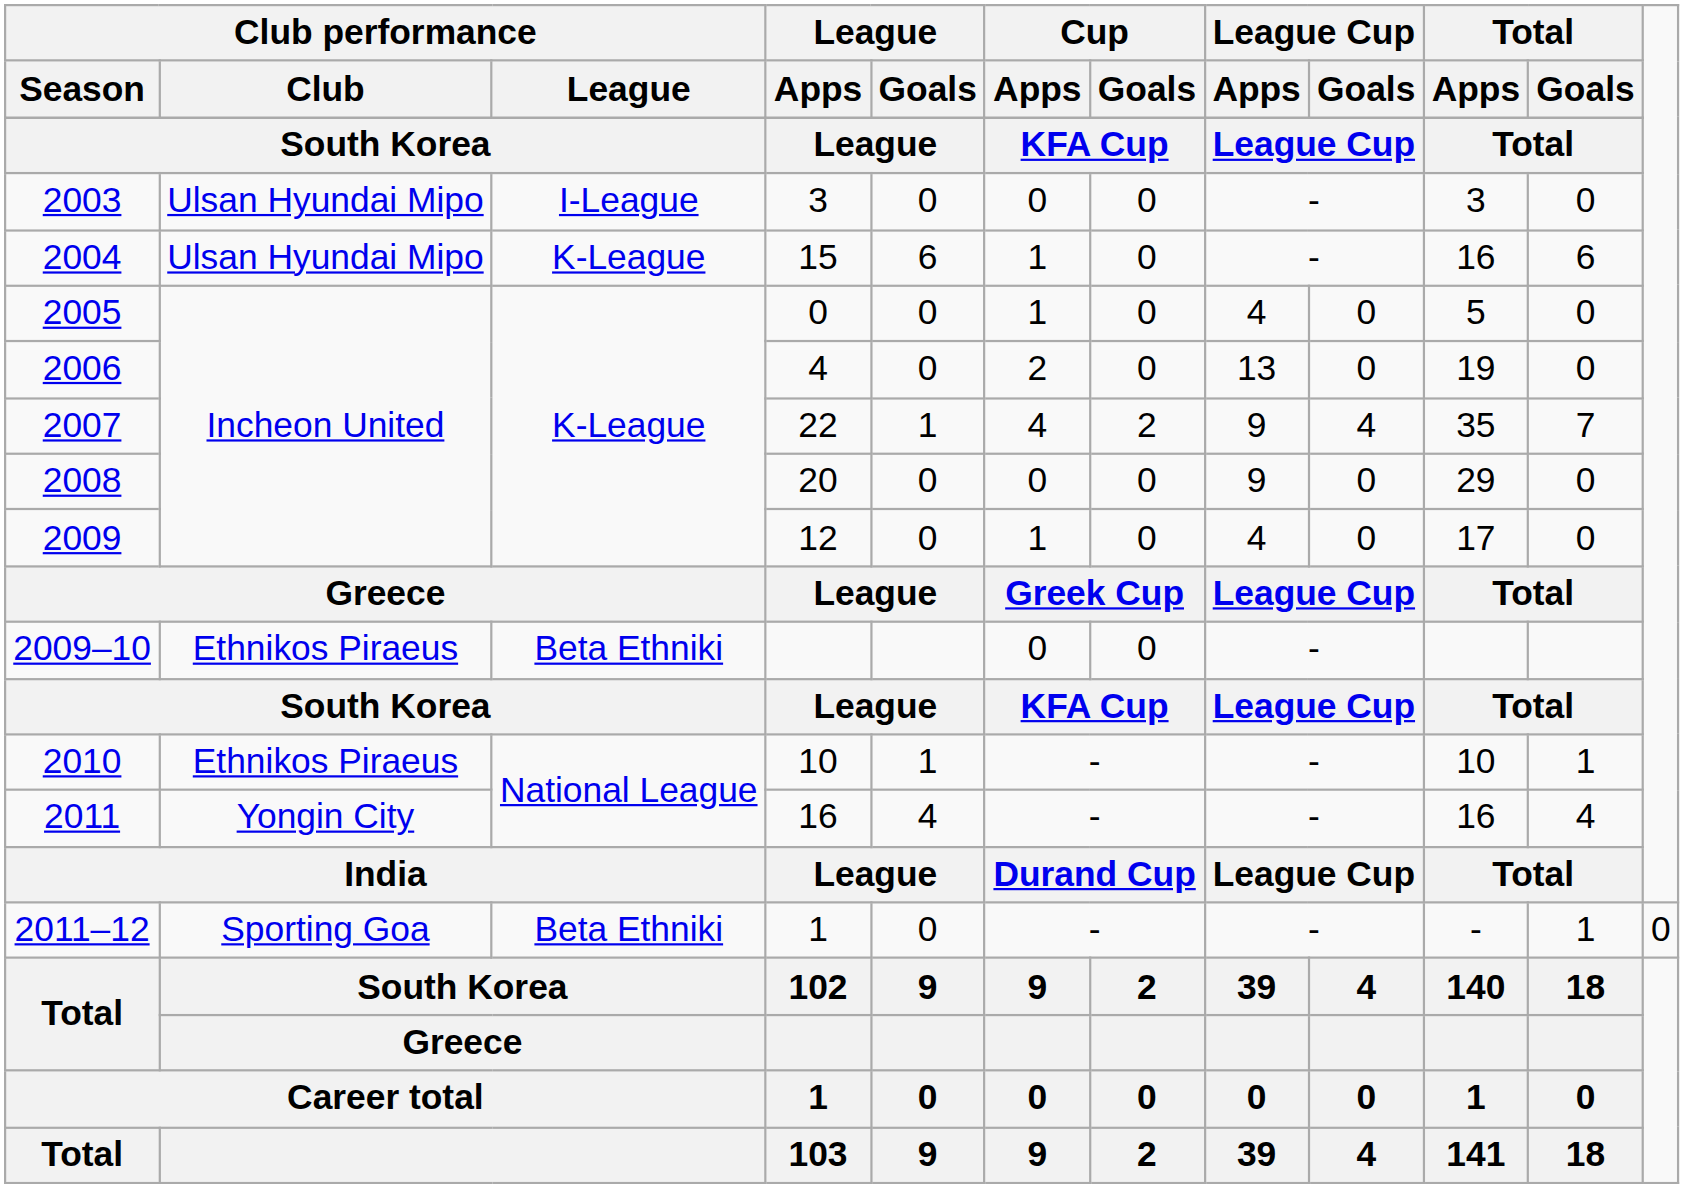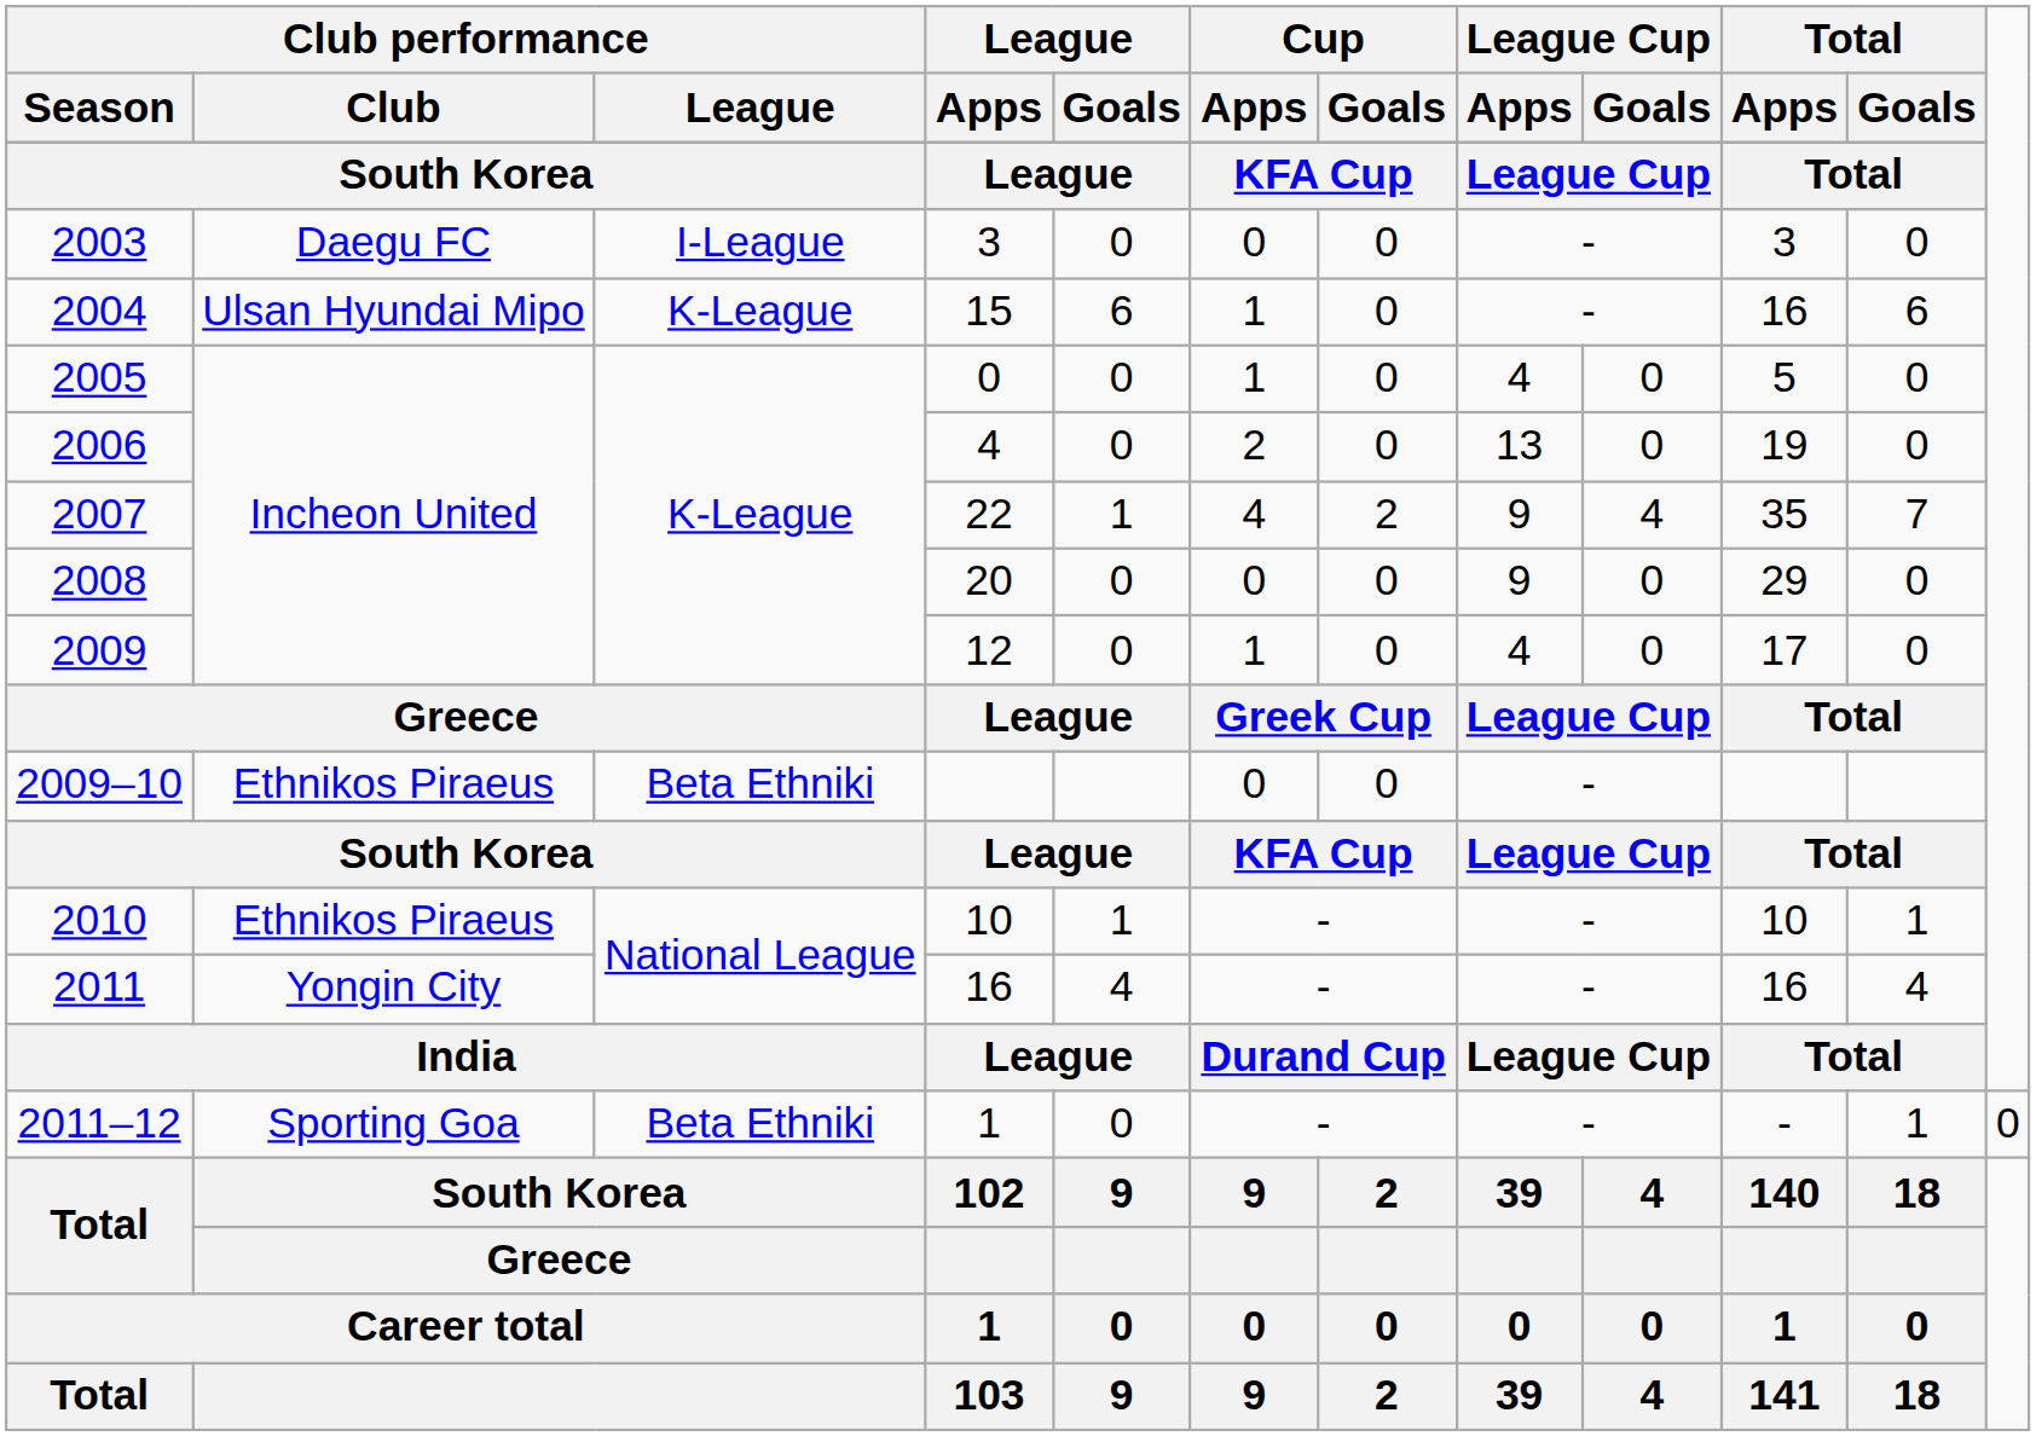 <table class="wikitable" style="text-align:center">
 <tr>
 <th colspan=3>Club performance</th>
 <th colspan=2>League</th>
 <th colspan=2>Cup</th>
 <th colspan=2>League Cup</th>
 <th colspan=2>Total</th>
 </tr>
 <tr>
 <th>Season</th>
 <th>Club</th>
 <th>League</th>
 <th>Apps</th>
 <th>Goals</th>
 <th>Apps</th>
 <th>Goals</th>
 <th>Apps</th>
 <th>Goals</th>
 <th>Apps</th>
 <th>Goals</th>
 </tr>
 <tr>
 </tr>
 <tr>
 <th colspan=3>South Korea</th>
 <th colspan=2>League</th>
 <th colspan=2><a href='#'>KFA Cup</a></th>
 <th colspan=2><a href='#'>League Cup</a></th>
 <th colspan=2>Total</th>
 </tr>
 <tr>
 <td><a href='#'>2003</a></td>
-<td rowspan="1"><a href='#'>Ulsan Hyundai Mipo</a></td>
+<td rowspan="1"><a href='#'>Daegu FC</a></td>
 <td rowspan="1"><a href='#'>I-League</a></td>
 <td>3</td>
 <td>0</td>
 <td>0</td>
 <td>0</td>
 <td colspan="2">-</td>
 <td>3</td>
 <td>0</td>
 </tr>
 <tr>
 <td><a href='#'>2004</a></td>
 <td rowspan="1"><a href='#'>Ulsan Hyundai Mipo</a></td>
 <td rowspan="1"><a href='#'>K-League</a></td>
 <td>15</td>
 <td>6</td>
 <td>1</td>
 <td>0</td>
 <td colspan="2">-</td>
 <td>16</td>
 <td>6</td>
 </tr>
 <tr>
 <td><a href='#'>2005</a></td>
 <td rowspan=5><a href='#'>Incheon United</a></td>
 <td rowspan=5><a href='#'>K-League</a></td>
 <td>0</td>
 <td>0</td>
 <td>1</td>
 <td>0</td>
 <td>4</td>
 <td>0</td>
 <td>5</td>
 <td>0</td>
 </tr>
 <tr>
 <td><a href='#'>2006</a></td>
 <td>4</td>
 <td>0</td>
 <td>2</td>
 <td>0</td>
 <td>13</td>
 <td>0</td>
 <td>19</td>
 <td>0</td>
 </tr>
 <tr>
 <td><a href='#'>2007</a></td>
 <td>22</td>
 <td>1</td>
 <td>4</td>
 <td>2</td>
 <td>9</td>
 <td>4</td>
 <td>35</td>
 <td>7</td>
 </tr>
 <tr>
 <td><a href='#'>2008</a></td>
 <td>20</td>
 <td>0</td>
 <td>0</td>
 <td>0</td>
 <td>9</td>
 <td>0</td>
 <td>29</td>
 <td>0</td>
 </tr>
 <tr>
 <td><a href='#'>2009</a></td>
 <td>12</td>
 <td>0</td>
 <td>1</td>
 <td>0</td>
 <td>4</td>
 <td>0</td>
 <td>17</td>
 <td>0</td>
 </tr>
 <tr>
 <th colspan=3>Greece</th>
 <th colspan=2>League</th>
 <th colspan=2><a href='#'>Greek Cup</a></th>
 <th colspan=2><a href='#'>League Cup</a></th>
 <th colspan=2>Total</th>
 </tr>
 <tr>
 <td><a href='#'>2009–10</a></td>
 <td rowspan=1><a href='#'>Ethnikos Piraeus</a></td>
 <td rowspan=1><a href='#'>Beta Ethniki</a></td>
 <td></td>
 <td></td>
 <td>0</td>
 <td>0</td>
 <td colspan="2">-</td>
 <td></td>
 <td></td>
 </tr>
 <tr>
 <th colspan=3>South Korea</th>
 <th colspan=2>League</th>
 <th colspan=2><a href='#'>KFA Cup</a></th>
 <th colspan=2><a href='#'>League Cup</a></th>
 <th colspan=2>Total</th>
 </tr>
 <tr>
 <td><a href='#'>2010</a></td>
 <td rowspan=1><a href='#'>Ethnikos Piraeus</a></td>
 <td rowspan="2"><a href='#'>National League</a></td>
 <td>10</td>
 <td>1</td>
 <td colspan="2">-</td>
 <td colspan="2">-</td>
 <td>10</td>
 <td>1</td>
 </tr>
 <tr>
 <td><a href='#'>2011</a></td>
 <td rowspan="1"><a href='#'>Yongin City</a></td>
 <td>16</td>
 <td>4</td>
 <td colspan="2">-</td>
 <td colspan="2">-</td>
 <td>16</td>
 <td>4</td>
 </tr>
 <tr>
 <th colspan=3>India</th>
 <th colspan=2>League</th>
 <th colspan=2><a href='#'>Durand Cup</a></th>
 <th colspan=2>League Cup</th>
 <th colspan=2>Total</th>
 </tr>
 <tr>
 <td><a href='#'>2011–12</a></td>
 <td rowspan="1"><a href='#'>Sporting Goa</a></td>
 <td rowspan=1><a href='#'>Beta Ethniki</a></td>
 <td>1</td>
 <td>0</td>
 <td colspan="2">-</td>
 <td colspan="2">-</td>
 <td>-</td>
 <td>1</td>
 <td>0</td>
 </tr>
 <tr>
 <th rowspan=2>Total</th>
 <th colspan=2>South Korea</th>
 <th>102</th>
 <th>9</th>
 <th>9</th>
 <th>2</th>
 <th>39</th>
 <th>4</th>
 <th>140</th>
 <th>18</th>
 </tr>
 <tr>
 <th colspan=2>Greece</th>
 <th></th>
 <th></th>
 <th></th>
 <th></th>
 <th></th>
 <th></th>
 <th></th>
 <th></th>
 </tr>
 <tr>
 <th colspan=3>Career total</th>
 <th>1</th>
 <th>0</th>
 <th>0</th>
 <th>0</th>
 <th>0</th>
 <th>0</th>
 <th>1</th>
 <th>0</th>
 </tr>
 <tr>
 <th rowspan="1">Total</th>
 <th colspan="2"></th>
 <th>103</th>
 <th>9</th>
 <th>9</th>
 <th>2</th>
 <th>39</th>
 <th>4</th>
 <th>141</th>
 <th>18</th>
 </tr>
 </table>
